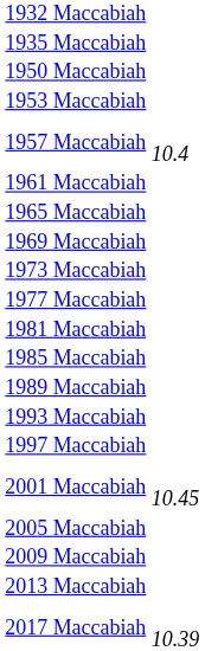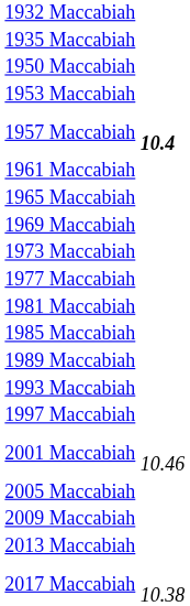 <table>
 <tr valign="top">
 <td><a href='#'>1932 Maccabiah</a></td>
 <td></td>
 <td></td>
 <td></td>
 </tr>
 <tr>
 <td><a href='#'>1935 Maccabiah</a></td>
 <td></td>
 <td></td>
 <td></td>
 </tr>
 <tr>
 <td><a href='#'>1950 Maccabiah</a></td>
 <td></td>
 <td></td>
 <td></td>
 </tr>
 <tr>
 <td><a href='#'>1953 Maccabiah</a></td>
 <td></td>
 <td></td>
 <td></td>
 </tr>
 <tr>
 <td><a href='#'>1957 Maccabiah</a></td>
-<td><br><em>10.4 </em></td>
+<td><strong><br><em>10.4 </em></strong></td>
 <td></td>
 <td></td>
 </tr>
 <tr>
 <td><a href='#'>1961 Maccabiah</a></td>
 <td></td>
 <td></td>
 <td></td>
 </tr>
 <tr>
 <td><a href='#'>1965 Maccabiah</a></td>
 <td></td>
 <td></td>
 <td></td>
 </tr>
 <tr>
 <td><a href='#'>1969 Maccabiah</a></td>
 <td></td>
 <td></td>
 <td></td>
 </tr>
 <tr>
 <td><a href='#'>1973 Maccabiah</a></td>
 <td></td>
 <td></td>
 <td></td>
 </tr>
 <tr>
 <td><a href='#'>1977 Maccabiah</a></td>
 <td></td>
 <td></td>
 <td></td>
 </tr>
 <tr>
 <td><a href='#'>1981 Maccabiah</a></td>
 <td></td>
 <td></td>
 <td></td>
 </tr>
 <tr>
 <td><a href='#'>1985 Maccabiah</a></td>
 <td></td>
 <td></td>
 <td></td>
 </tr>
 <tr>
 <td><a href='#'>1989 Maccabiah</a></td>
 <td></td>
 <td></td>
 <td></td>
 </tr>
 <tr>
 <td><a href='#'>1993 Maccabiah</a></td>
 <td></td>
 <td></td>
 <td></td>
 </tr>
 <tr>
 <td><a href='#'>1997 Maccabiah</a></td>
 <td></td>
 <td></td>
 <td></td>
 </tr>
 <tr>
 <td><a href='#'>2001 Maccabiah</a></td>
-<td><br><em>10.45 </em></td>
+<td><br><em>10.46 </em></td>
 <td></td>
 <td></td>
 </tr>
 <tr>
 <td><a href='#'>2005 Maccabiah</a></td>
 <td></td>
 <td></td>
 <td></td>
 </tr>
 <tr>
 <td><a href='#'>2009 Maccabiah</a></td>
 <td></td>
 <td></td>
 <td></td>
 </tr>
 <tr>
 <td><a href='#'>2013 Maccabiah</a></td>
 <td></td>
 <td></td>
 <td></td>
 </tr>
 <tr>
 <td><a href='#'>2017 Maccabiah</a></td>
-<td><br><em>10.39</em></td>
+<td><br><em>10.38</em></td>
 <td></td>
 <td></td>
 </tr>
 </table>
